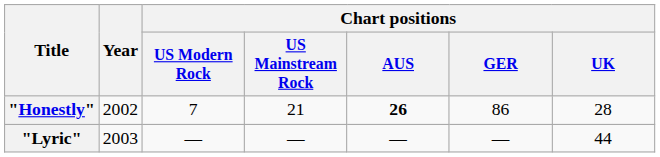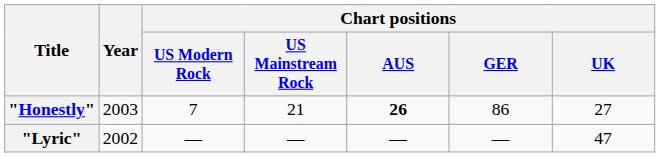 <table class="wikitable plainrowheaders">
 <tr>
 <th rowspan="2">Title</th>
 <th rowspan="2">Year</th>
 <th colspan="6">Chart positions</th>
 </tr>
 <tr>
 <th style="width:6em;font-size:90%"><a href='#'>US Modern Rock</a><br></th>
 <th style="width:6em;font-size:90%"><a href='#'>US Mainstream Rock</a><br></th>
 <th style="width:6em;font-size:90%"><a href='#'>AUS</a><br></th>
 <th style="width:6em;font-size:90%"><a href='#'>GER</a><br></th>
 <th style="width:6em;font-size:90%"><a href='#'>UK</a><br></th>
 </tr>
 <tr>
 <th scope="row">"<a href='#'>Honestly</a>"</th>
-<td>2002</td>
+<td>2003</td>
 <td style="text-align:center">7</td>
 <td style="text-align:center">21</td>
 <td style="text-align:center"><strong>26</strong></td>
 <td style="text-align:center">86</td>
-<td style="text-align:center">28</td>
+<td style="text-align:center">27</td>
 </tr>
 <tr>
 <th scope="row">"Lyric"</th>
-<td>2003</td>
+<td>2002</td>
 <td style="text-align:center">—</td>
 <td style="text-align:center">—</td>
 <td style="text-align:center">—</td>
 <td style="text-align:center">—</td>
-<td style="text-align:center">44</td>
+<td style="text-align:center">47</td>
 </tr>
 </table>
